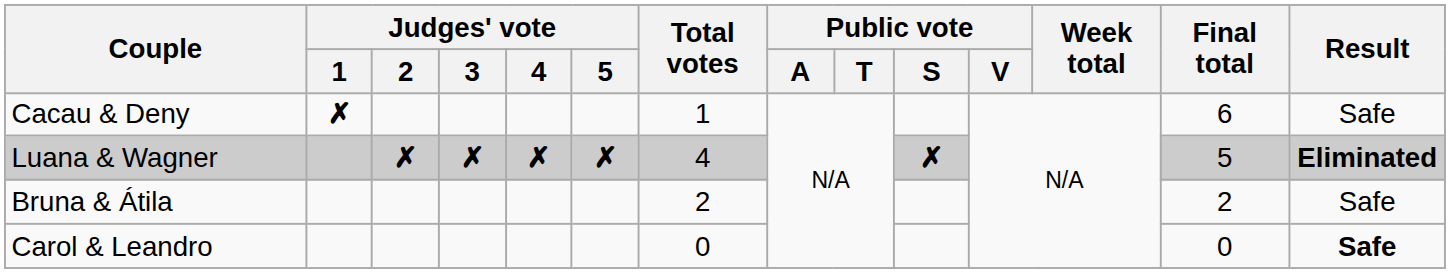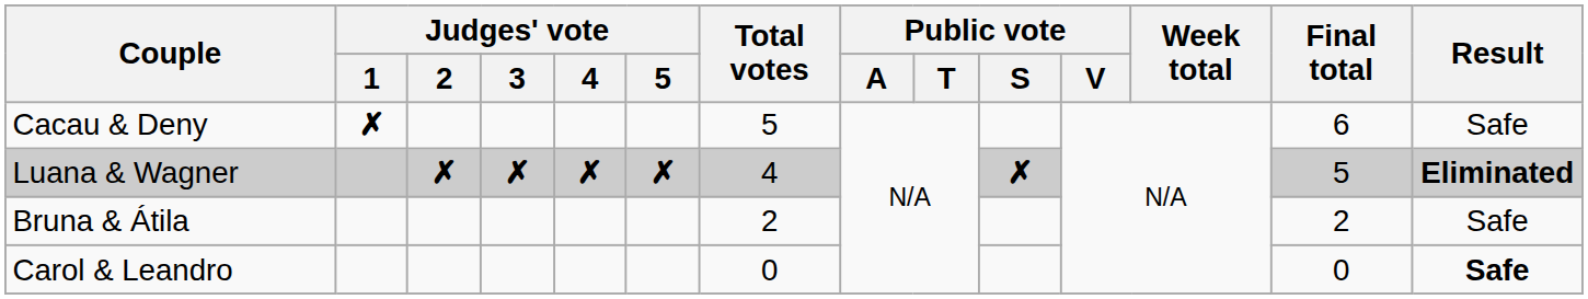 <table class="wikitable" style="font-size:90%; line-height:16px; text-align:center" width="85%">
 <tr>
 <th rowspan=2 width=150>Couple</th>
 <th colspan=5 width=185>Judges' vote</th>
 <th rowspan=2 width=060>Total votes</th>
 <th colspan=4 width=148>Public vote</th>
 <th rowspan=2 width=060>Week total</th>
 <th rowspan=2 width=060>Final total</th>
 <th rowspan=2 width=075>Result</th>
 </tr>
 <tr>
 <th>1</th>
 <th>2</th>
 <th>3</th>
 <th>4</th>
 <th>5</th>
 <th>A</th>
 <th>T</th>
 <th>S</th>
 <th>V</th>
 </tr>
 <tr>
 <td align="left">Cacau & Deny</td>
 <td><strong>✗</strong></td>
 <td></td>
 <td></td>
 <td></td>
 <td></td>
-<td>1</td>
+<td>5</td>
 <td rowspan=4 colspan=2><small>N/A</small></td>
 <td></td>
 <td rowspan=4 colspan=2><small>N/A</small></td>
 <td>6</td>
 <td>Safe</td>
 </tr>
 <tr bgcolor="CCCCCC">
 <td align="left">Luana & Wagner</td>
 <td></td>
 <td><strong>✗</strong></td>
 <td><strong>✗</strong></td>
 <td><strong>✗</strong></td>
 <td><strong>✗</strong></td>
 <td>4</td>
 <td><strong>✗</strong></td>
 <td>5</td>
 <td><strong>Eliminated</strong></td>
 </tr>
 <tr>
 <td align="left">Bruna & Átila</td>
 <td></td>
 <td></td>
 <td></td>
 <td></td>
 <td></td>
 <td>2</td>
 <td></td>
 <td>2</td>
 <td>Safe</td>
 </tr>
 <tr>
 <td align="left">Carol & Leandro</td>
 <td></td>
 <td></td>
 <td></td>
 <td></td>
 <td></td>
 <td>0</td>
 <td></td>
 <td>0</td>
 <td><strong>Safe</strong></td>
 </tr>
 </table>
